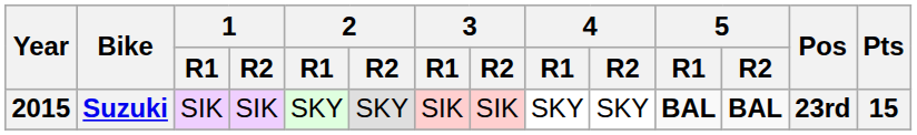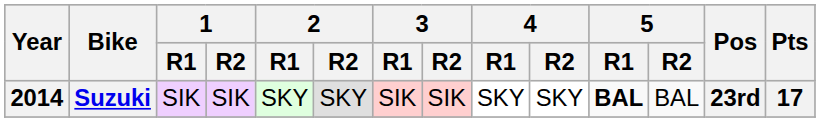 <table class="wikitable" style="text-align:center; font-size:90%">
 <tr>
 <th valign="middle" rowspan=2>Year</th>
 <th valign="middle" rowspan=2>Bike</th>
 <th colspan=2>1</th>
 <th colspan=2>2</th>
 <th colspan=2>3</th>
 <th colspan=2>4</th>
 <th colspan=2>5</th>
 <th rowspan=2>Pos</th>
 <th rowspan=2>Pts</th>
 </tr>
 <tr>
 <th>R1</th>
 <th>R2</th>
 <th>R1</th>
 <th>R2</th>
 <th>R1</th>
 <th>R2</th>
 <th>R1</th>
 <th>R2</th>
 <th>R1</th>
 <th>R2</th>
 </tr>
 <tr>
-<th>2015</th>
+<th>2014</th>
 <th><a href='#'>Suzuki</a></th>
 <td style="background:#efcfff;">SIK<br></td>
 <td style="background:#efcfff;">SIK<br></td>
 <td style="background:#dfffdf;">SKY<br></td>
 <td style="background:#dfdfdf;">SKY<br></td>
 <td style="background:#ffcfcf;">SIK<br></td>
 <td style="background:#ffcfcf;">SIK<br></td>
 <td style="background:#ffffff;">SKY<br></td>
 <td style="background:#ffffff;">SKY<br></td>
 <td style="background:#;"><strong>BAL<br></strong></td>
-<td style="background:#;"><strong>BAL<br></strong></td>
+<td style="background:#;">BAL<br></td>
 <th style="background:#;">23rd</th>
-<th style="background:#;">15</th>
+<th style="background:#;">17</th>
 </tr>
 </table>
